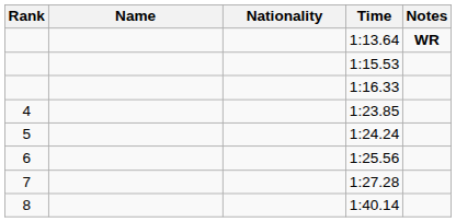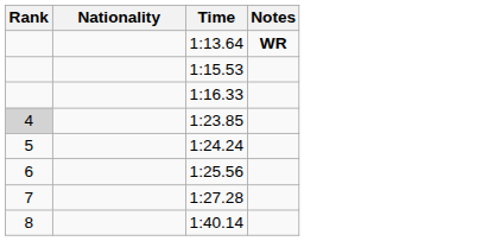 <table class="wikitable sortable" style="text-align:center">
 <tr>
 <th>Rank</th>
-<th style="width:180px">Name</th>
 <th style="width:125px">Nationality</th>
 <th>Time</th>
 <th>Notes</th>
 </tr>
 <tr>
 <td></td>
 <td style="text-align:left;"></td>
-<td style="text-align:left;"></td>
 <td>1:13.64</td>
 <td><strong>WR</strong></td>
 </tr>
 <tr>
 <td></td>
-<td style="text-align:left;"></td>
 <td style="text-align:left;"></td>
 <td>1:15.53</td>
 <td></td>
 </tr>
 <tr>
 <td></td>
 <td style="text-align:left;"></td>
-<td style="text-align:left;"></td>
 <td>1:16.33</td>
 <td></td>
 </tr>
 <tr>
-<td>4</td>
-<td style="text-align:left;"></td>
+<td style="background: lightgrey;">4</td>
 <td style="text-align:left;"></td>
 <td>1:23.85</td>
 <td></td>
 </tr>
 <tr>
 <td>5</td>
 <td style="text-align:left;"></td>
-<td style="text-align:left;"></td>
 <td>1:24.24</td>
 <td></td>
 </tr>
 <tr>
 <td>6</td>
-<td style="text-align:left;"></td>
 <td style="text-align:left;"></td>
 <td>1:25.56</td>
 <td></td>
 </tr>
 <tr>
 <td>7</td>
 <td style="text-align:left;"></td>
-<td style="text-align:left;"></td>
 <td>1:27.28</td>
 <td></td>
 </tr>
 <tr>
 <td>8</td>
 <td style="text-align:left;"></td>
-<td style="text-align:left;"></td>
 <td>1:40.14</td>
 <td></td>
 </tr>
 </table>
